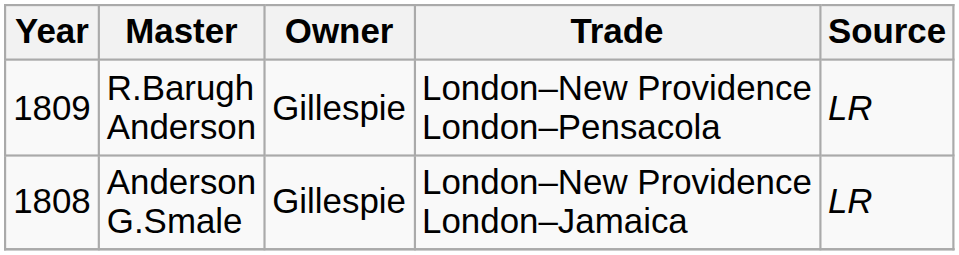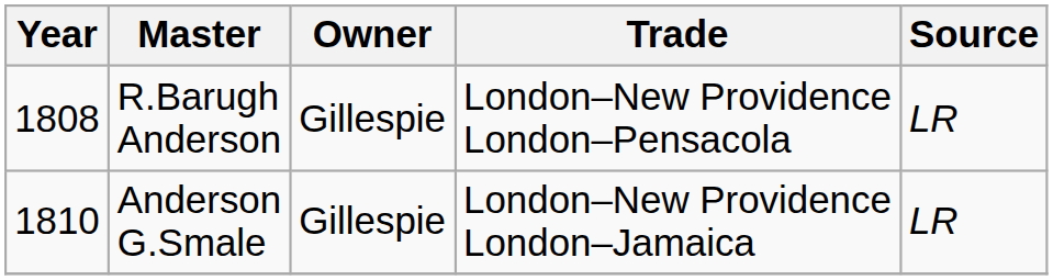 <table class=" wikitable">
 <tr>
 <th>Year</th>
 <th>Master</th>
 <th>Owner</th>
 <th>Trade</th>
 <th>Source</th>
 </tr>
 <tr>
-<td>1809</td>
+<td>1808</td>
 <td>R.Barugh<br>Anderson</td>
 <td>Gillespie</td>
 <td>London–New Providence<br>London–Pensacola</td>
 <td><em>LR</em></td>
 </tr>
 <tr>
-<td>1808</td>
+<td>1810</td>
 <td>Anderson<br>G.Smale</td>
 <td>Gillespie</td>
 <td>London–New Providence<br>London–Jamaica</td>
 <td><em>LR</em></td>
 </tr>
 <tr>
 </tr>
 </table>
